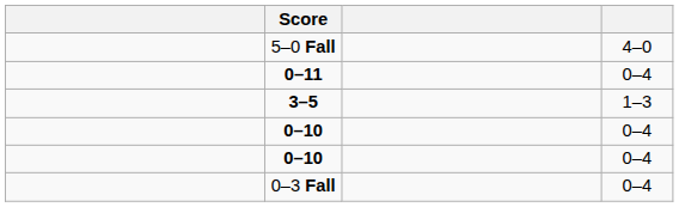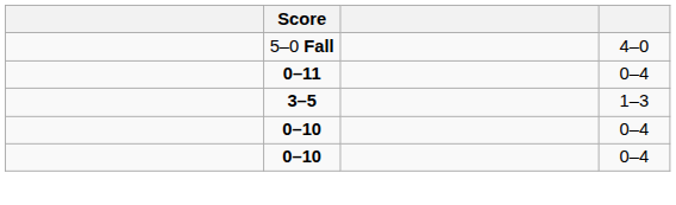 <table class="wikitable" style="text-align: center; ">
 <tr>
 <th align="right" width="270"></th>
 <th width="65">Score</th>
 <th align="left" width="270"></th>
 <th width="65"></th>
 </tr>
 <tr>
 <td align="left"><strong></strong></td>
 <td>5–0 <strong>Fall</strong></td>
 <td align="left"></td>
 <td>4–0 <strong></strong></td>
 </tr>
 <tr>
 <td align="left"></td>
 <td><strong>0–11</strong></td>
 <td align="left"><strong></strong></td>
 <td>0–4 <strong></strong></td>
 </tr>
 <tr>
 <td align="left"></td>
 <td><strong>3–5</strong></td>
 <td align="left"><strong></strong></td>
 <td>1–3 <strong></strong></td>
 </tr>
 <tr>
 <td align="left"></td>
 <td><strong>0–10</strong></td>
 <td align="left"><strong></strong></td>
 <td>0–4 <strong></strong></td>
 </tr>
 <tr>
 <td align="left"></td>
 <td><strong>0–10</strong></td>
 <td align="left"><strong></strong></td>
 <td>0–4 <strong></strong></td>
 </tr>
-<tr>
-<td align="left"></td>
-<td>0–3 <strong>Fall</strong></td>
-<td align="left"><strong></strong></td>
-<td>0–4 <strong></strong></td>
-</tr>
 </table>
